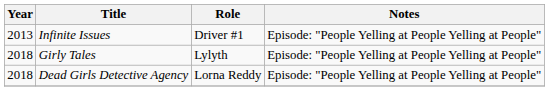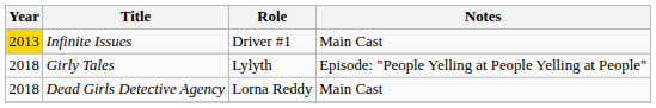 <table class="wikitable">
 <tr>
 <th>Year</th>
 <th>Title</th>
 <th>Role</th>
 <th class="unsortable">Notes</th>
 </tr>
 <tr>
-<td>2013</td>
+<td style="background: gold;">2013</td>
 <td><em>Infinite Issues</em></td>
 <td>Driver #1</td>
-<td>Episode: "People Yelling at People Yelling at People"</td>
+<td>Main Cast</td>
 </tr>
 <tr>
 <td>2018</td>
 <td><em>Girly Tales</em></td>
 <td>Lylyth</td>
 <td>Episode: "People Yelling at People Yelling at People"</td>
 </tr>
 <tr>
 <td>2018</td>
 <td><em>Dead Girls Detective Agency</em></td>
 <td>Lorna Reddy</td>
-<td>Episode: "People Yelling at People Yelling at People"</td>
+<td>Main Cast</td>
 </tr>
 <tr>
 </tr>
 </table>
